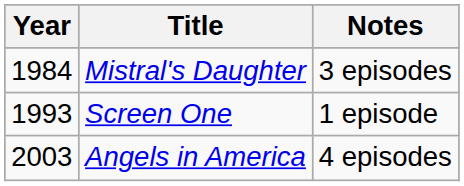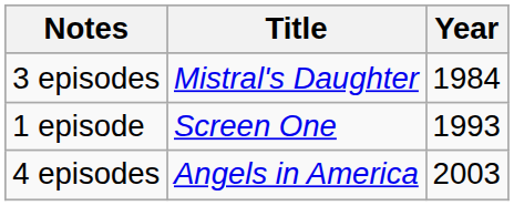 <table class="wikitable">
 <tr>
+<th>Notes</th>
+<th>Title</th>
 <th>Year</th>
-<th>Title</th>
-<th>Notes</th>
 </tr>
 <tr>
+<td>3 episodes</td>
+<td><em><a href='#'>Mistral's Daughter</a></em></td>
 <td>1984</td>
-<td><em><a href='#'>Mistral's Daughter</a></em></td>
-<td>3 episodes</td>
 </tr>
 <tr>
+<td>1 episode</td>
+<td><em><a href='#'>Screen One</a></em></td>
 <td>1993</td>
-<td><em><a href='#'>Screen One</a></em></td>
-<td>1 episode</td>
 </tr>
 <tr>
+<td>4 episodes</td>
+<td><em><a href='#'>Angels in America</a></em></td>
 <td>2003</td>
-<td><em><a href='#'>Angels in America</a></em></td>
-<td>4 episodes</td>
 </tr>
 </table>
